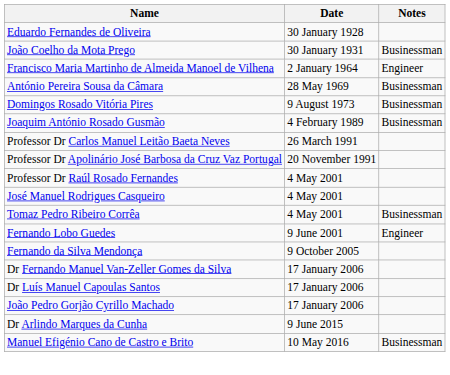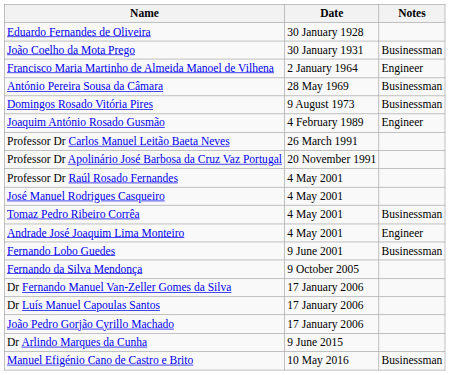 <table class="wikitable">
 <tr>
 <th>Name</th>
 <th>Date</th>
 <th>Notes</th>
 </tr>
 <tr>
 <td><a href='#'>Eduardo Fernandes de Oliveira</a></td>
 <td>30 January 1928</td>
 <td></td>
 </tr>
 <tr>
 <td><a href='#'>João Coelho da Mota Prego</a></td>
 <td>30 January 1931</td>
 <td>Businessman</td>
 </tr>
 <tr>
 <td><a href='#'>Francisco Maria Martinho de Almeida Manoel de Vilhena</a></td>
 <td>2 January 1964</td>
 <td>Engineer</td>
 </tr>
 <tr>
 <td><a href='#'>António Pereira Sousa da Câmara</a></td>
 <td>28 May 1969</td>
 <td>Businessman</td>
 </tr>
 <tr>
 <td><a href='#'>Domingos Rosado Vitória Pires</a></td>
 <td>9 August 1973</td>
 <td>Businessman</td>
 </tr>
 <tr>
 <td><a href='#'>Joaquim António Rosado Gusmão</a></td>
 <td>4 February 1989</td>
-<td>Businessman</td>
+<td>Engineer</td>
 </tr>
 <tr>
 <td>Professor Dr <a href='#'>Carlos Manuel Leitão Baeta Neves</a></td>
 <td>26 March 1991</td>
 <td></td>
 </tr>
 <tr>
 <td>Professor Dr <a href='#'>Apolinário José Barbosa da Cruz Vaz Portugal</a></td>
 <td>20 November 1991</td>
 <td></td>
 </tr>
 <tr>
 <td>Professor Dr <a href='#'>Raúl Rosado Fernandes</a></td>
 <td>4 May 2001</td>
 <td></td>
 </tr>
 <tr>
 <td><a href='#'>José Manuel Rodrigues Casqueiro</a></td>
 <td>4 May 2001</td>
 <td></td>
 </tr>
 <tr>
 <td><a href='#'>Tomaz Pedro Ribeiro Corrêa</a></td>
 <td>4 May 2001</td>
 <td>Businessman</td>
 </tr>
 <tr>
+<td><a href='#'>Andrade José Joaquim Lima Monteiro</a></td>
+<td>4 May 2001</td>
+<td>Engineer</td>
+</tr>
+<tr>
 <td><a href='#'>Fernando Lobo Guedes</a></td>
 <td>9 June 2001</td>
-<td>Engineer</td>
+<td>Businessman</td>
 </tr>
 <tr>
 <td><a href='#'>Fernando da Silva Mendonça</a></td>
 <td>9 October 2005</td>
 <td></td>
 </tr>
 <tr>
 <td>Dr <a href='#'>Fernando Manuel Van-Zeller Gomes da Silva</a></td>
 <td>17 January 2006</td>
 <td></td>
 </tr>
 <tr>
 <td>Dr <a href='#'>Luís Manuel Capoulas Santos</a></td>
 <td>17 January 2006</td>
 <td></td>
 </tr>
 <tr>
 <td><a href='#'>João Pedro Gorjão Cyrillo Machado</a></td>
 <td>17 January 2006</td>
 <td></td>
 </tr>
 <tr>
 <td>Dr <a href='#'>Arlindo Marques da Cunha</a></td>
 <td>9 June 2015</td>
 <td></td>
 </tr>
 <tr>
 <td><a href='#'>Manuel Efigénio Cano de Castro e Brito</a></td>
 <td>10 May 2016</td>
 <td>Businessman</td>
 </tr>
 </table>
